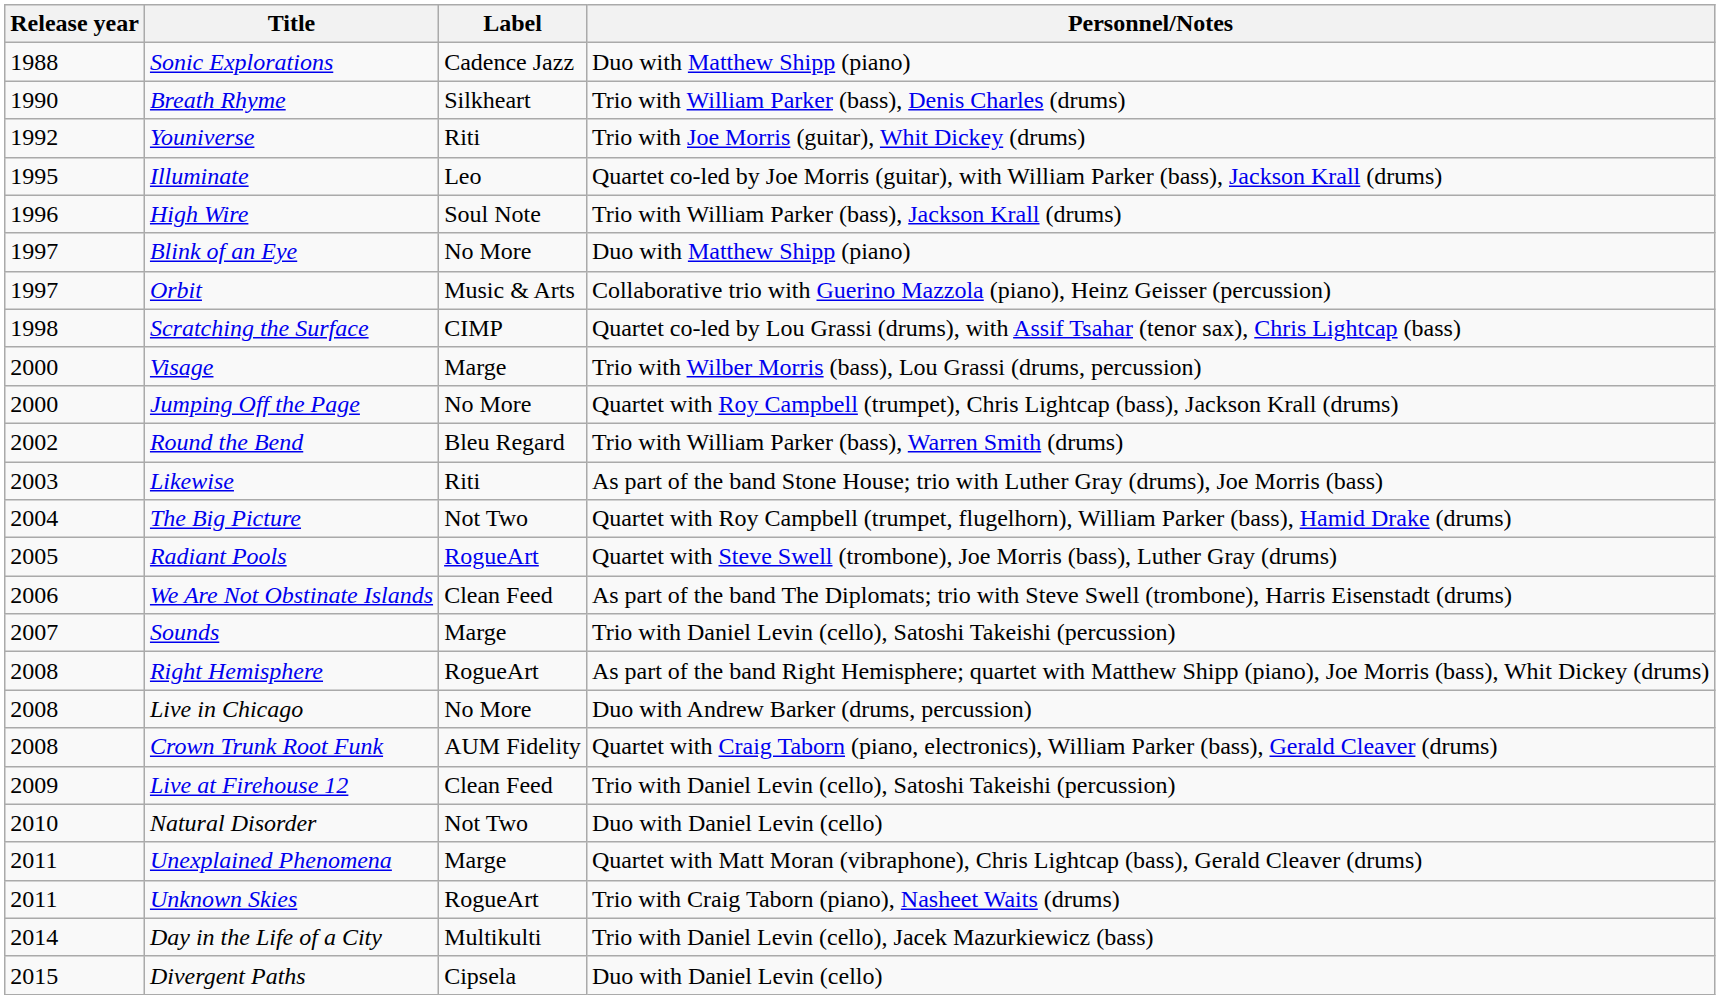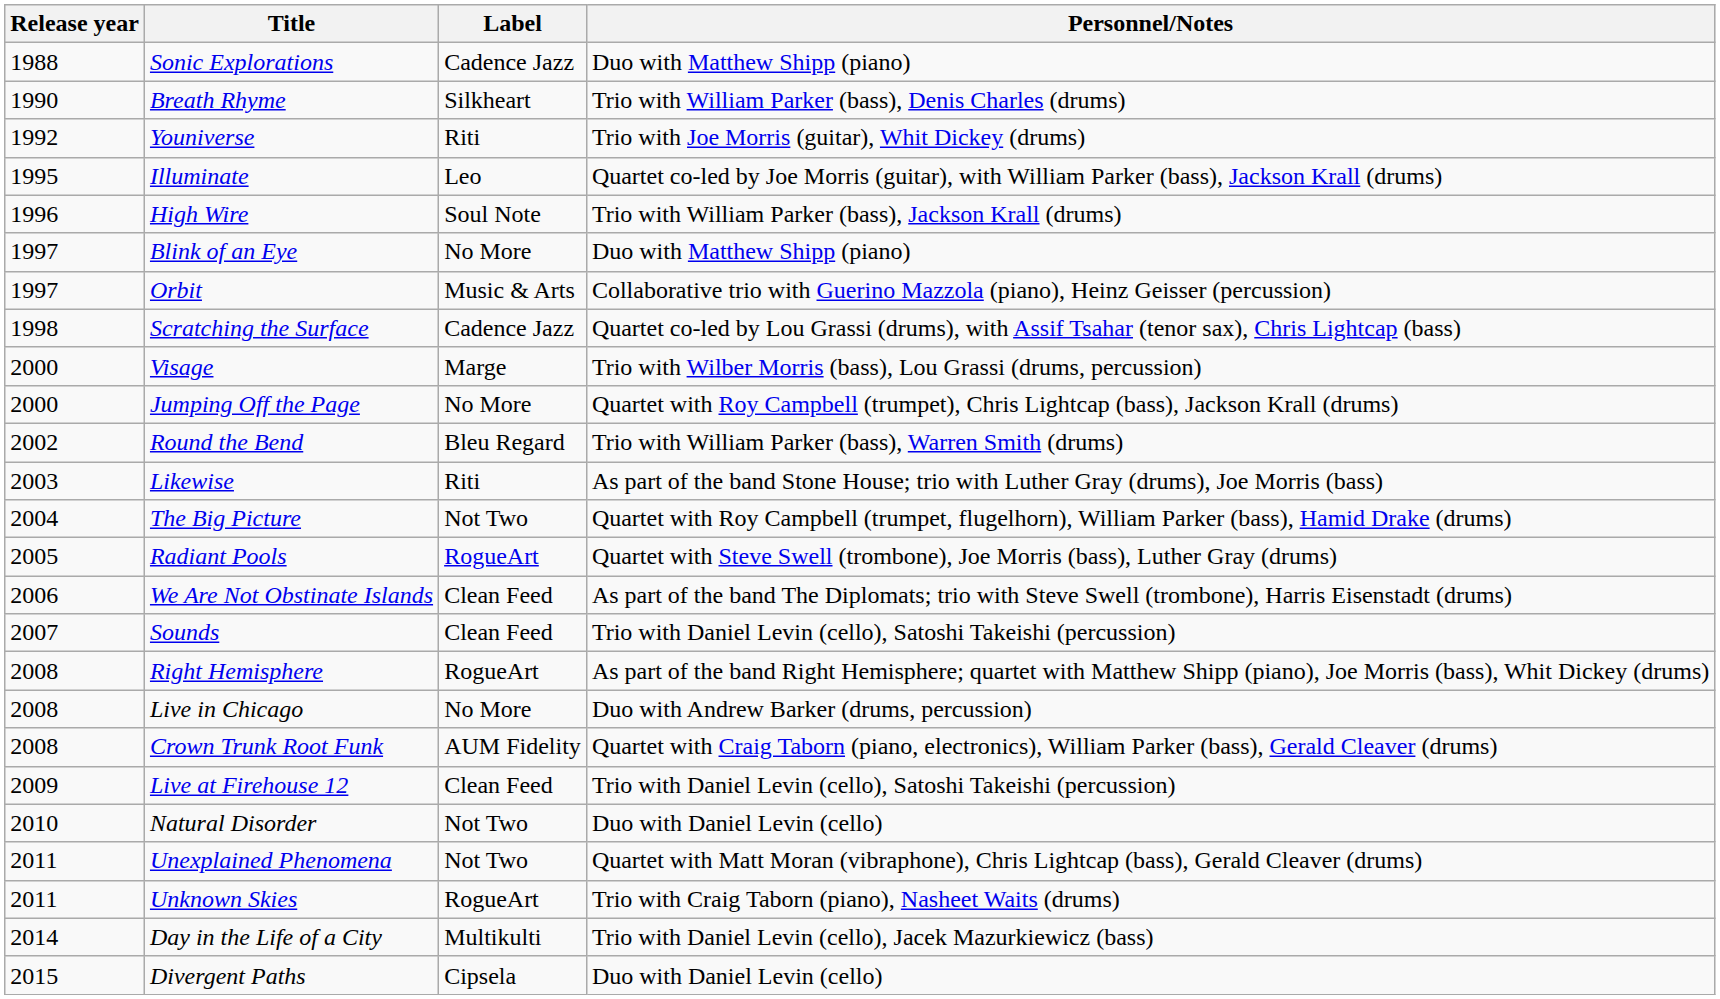 <table class="wikitable sortable">
 <tr>
 <th>Release year</th>
 <th>Title</th>
 <th>Label</th>
 <th>Personnel/Notes</th>
 </tr>
 <tr>
 <td>1988</td>
 <td><em><a href='#'>Sonic Explorations</a></em></td>
 <td>Cadence Jazz</td>
 <td>Duo with <a href='#'>Matthew Shipp</a> (piano)</td>
 </tr>
 <tr>
 <td>1990</td>
 <td><em><a href='#'>Breath Rhyme</a></em></td>
 <td>Silkheart</td>
 <td>Trio with <a href='#'>William Parker</a> (bass), <a href='#'>Denis Charles</a> (drums)</td>
 </tr>
 <tr>
 <td>1992</td>
 <td><em><a href='#'>Youniverse</a></em></td>
 <td>Riti</td>
 <td>Trio with <a href='#'>Joe Morris</a> (guitar), <a href='#'>Whit Dickey</a> (drums)</td>
 </tr>
 <tr>
 <td>1995</td>
 <td><em><a href='#'>Illuminate</a></em></td>
 <td>Leo</td>
 <td>Quartet co-led by Joe Morris (guitar), with William Parker (bass), <a href='#'>Jackson Krall</a> (drums)</td>
 </tr>
 <tr>
 <td>1996</td>
 <td><em><a href='#'>High Wire</a></em></td>
 <td>Soul Note</td>
 <td>Trio with William Parker (bass), <a href='#'>Jackson Krall</a> (drums)</td>
 </tr>
 <tr>
 <td>1997</td>
 <td><em><a href='#'>Blink of an Eye</a></em></td>
 <td>No More</td>
 <td>Duo with <a href='#'>Matthew Shipp</a> (piano)</td>
 </tr>
 <tr>
 <td>1997</td>
 <td><em><a href='#'>Orbit</a></em></td>
 <td>Music & Arts</td>
 <td>Collaborative trio with <a href='#'>Guerino Mazzola</a> (piano), Heinz Geisser (percussion)</td>
 </tr>
 <tr>
 <td>1998</td>
 <td><em><a href='#'>Scratching the Surface</a></em></td>
-<td>CIMP</td>
+<td>Cadence Jazz</td>
 <td>Quartet co-led by Lou Grassi (drums), with <a href='#'>Assif Tsahar</a> (tenor sax), <a href='#'>Chris Lightcap</a> (bass)</td>
 </tr>
 <tr>
 <td>2000</td>
 <td><em><a href='#'>Visage</a></em></td>
 <td>Marge</td>
 <td>Trio with <a href='#'>Wilber Morris</a> (bass), Lou Grassi (drums, percussion)</td>
 </tr>
 <tr>
 <td>2000</td>
 <td><em><a href='#'>Jumping Off the Page</a></em></td>
 <td>No More</td>
 <td>Quartet with <a href='#'>Roy Campbell</a> (trumpet), Chris Lightcap (bass), Jackson Krall (drums)</td>
 </tr>
 <tr>
 <td>2002</td>
 <td><em><a href='#'>Round the Bend</a></em></td>
 <td>Bleu Regard</td>
 <td>Trio with William Parker (bass), <a href='#'>Warren Smith</a> (drums)</td>
 </tr>
 <tr>
 <td>2003</td>
 <td><em><a href='#'>Likewise</a></em></td>
 <td>Riti</td>
 <td>As part of the band Stone House; trio with Luther Gray (drums), Joe Morris (bass)</td>
 </tr>
 <tr>
 <td>2004</td>
 <td><em><a href='#'>The Big Picture</a></em></td>
 <td>Not Two</td>
 <td>Quartet with Roy Campbell (trumpet, flugelhorn), William Parker (bass), <a href='#'>Hamid Drake</a> (drums)</td>
 </tr>
 <tr>
 <td>2005</td>
 <td><em><a href='#'>Radiant Pools</a></em></td>
 <td><a href='#'>RogueArt</a></td>
 <td>Quartet with <a href='#'>Steve Swell</a> (trombone), Joe Morris (bass), Luther Gray (drums)</td>
 </tr>
 <tr>
 <td>2006</td>
 <td><em><a href='#'>We Are Not Obstinate Islands</a></em></td>
 <td>Clean Feed</td>
 <td>As part of the band The Diplomats; trio with Steve Swell (trombone), Harris Eisenstadt (drums)</td>
 </tr>
 <tr>
 <td>2007</td>
 <td><em><a href='#'>Sounds</a></em></td>
-<td>Marge</td>
+<td>Clean Feed</td>
 <td>Trio with Daniel Levin (cello), Satoshi Takeishi (percussion)</td>
 </tr>
 <tr>
 <td>2008</td>
 <td><em><a href='#'>Right Hemisphere</a></em></td>
 <td>RogueArt</td>
 <td>As part of the band Right Hemisphere; quartet with Matthew Shipp (piano), Joe Morris (bass), Whit Dickey (drums)</td>
 </tr>
 <tr>
 <td>2008</td>
 <td><em>Live in Chicago</em></td>
 <td>No More</td>
 <td>Duo with Andrew Barker (drums, percussion)</td>
 </tr>
 <tr>
 <td>2008</td>
 <td><em><a href='#'>Crown Trunk Root Funk</a></em></td>
 <td>AUM Fidelity</td>
 <td>Quartet with <a href='#'>Craig Taborn</a> (piano, electronics), William Parker (bass), <a href='#'>Gerald Cleaver</a> (drums)</td>
 </tr>
 <tr>
 <td>2009</td>
 <td><em><a href='#'>Live at Firehouse 12</a></em></td>
 <td>Clean Feed</td>
 <td>Trio with Daniel Levin (cello), Satoshi Takeishi (percussion)</td>
 </tr>
 <tr>
 <td>2010</td>
 <td><em>Natural Disorder</em></td>
 <td>Not Two</td>
 <td>Duo with Daniel Levin (cello)</td>
 </tr>
 <tr>
 <td>2011</td>
 <td><em><a href='#'>Unexplained Phenomena</a></em></td>
-<td>Marge</td>
+<td>Not Two</td>
 <td>Quartet with Matt Moran (vibraphone), Chris Lightcap (bass), Gerald Cleaver (drums)</td>
 </tr>
 <tr>
 <td>2011</td>
 <td><em><a href='#'>Unknown Skies</a></em></td>
 <td>RogueArt</td>
 <td>Trio with Craig Taborn (piano), <a href='#'>Nasheet Waits</a> (drums)</td>
 </tr>
 <tr>
 <td>2014</td>
 <td><em>Day in the Life of a City</em></td>
 <td>Multikulti</td>
 <td>Trio with Daniel Levin (cello), Jacek Mazurkiewicz (bass)</td>
 </tr>
 <tr>
 <td>2015</td>
 <td><em>Divergent Paths</em></td>
 <td>Cipsela</td>
 <td>Duo with Daniel Levin (cello)</td>
 </tr>
 </table>
